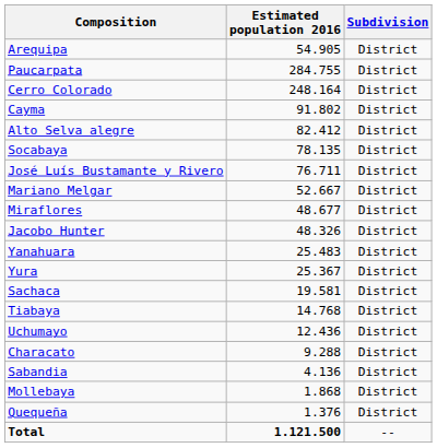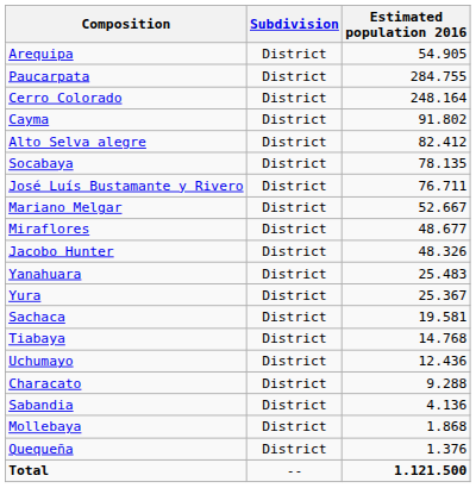 <table class="wikitable">
 <tr>
 <th>Composition</th>
+<th><a href='#'>Subdivision</a></th>
 <th>Estimated <br>population 2016</th>
-<th><a href='#'>Subdivision</a></th>
 </tr>
 <tr>
 <td><a href='#'>Arequipa</a></td>
+<td align=center>District</td>
 <td align=right>54.905</td>
-<td align=center>District</td>
 </tr>
 <tr>
 <td><a href='#'>Paucarpata</a></td>
+<td align=center>District</td>
 <td align=right>284.755</td>
-<td align=center>District</td>
 </tr>
 <tr>
 <td><a href='#'>Cerro Colorado</a></td>
+<td align=center>District</td>
 <td align=right>248.164</td>
-<td align=center>District</td>
 </tr>
 <tr>
 <td><a href='#'>Cayma</a></td>
+<td align=center>District</td>
 <td align=right>91.802</td>
-<td align=center>District</td>
 </tr>
 <tr>
 <td><a href='#'>Alto Selva alegre</a></td>
+<td align=center>District</td>
 <td align=right>82.412</td>
-<td align=center>District</td>
 </tr>
 <tr>
 <td><a href='#'>Socabaya</a></td>
+<td align=center>District</td>
 <td align=right>78.135</td>
-<td align=center>District</td>
 </tr>
 <tr>
 <td><a href='#'>José Luís Bustamante y Rivero</a></td>
+<td align=center>District</td>
 <td align=right>76.711</td>
-<td align=center>District</td>
 </tr>
 <tr>
 <td><a href='#'>Mariano Melgar</a></td>
+<td align=center>District</td>
 <td align=right>52.667</td>
-<td align=center>District</td>
 </tr>
 <tr>
 <td><a href='#'>Miraflores</a></td>
+<td align=center>District</td>
 <td align=right>48.677</td>
-<td align=center>District</td>
 </tr>
 <tr>
 <td><a href='#'>Jacobo Hunter</a></td>
+<td align=center>District</td>
 <td align=right>48.326</td>
-<td align=center>District</td>
 </tr>
 <tr>
 <td><a href='#'>Yanahuara</a></td>
+<td align=center>District</td>
 <td align=right>25.483</td>
-<td align=center>District</td>
 </tr>
 <tr>
 <td><a href='#'>Yura</a></td>
+<td align=center>District</td>
 <td align=right>25.367</td>
-<td align=center>District</td>
 </tr>
 <tr>
 <td><a href='#'>Sachaca</a></td>
+<td align=center>District</td>
 <td align=right>19.581</td>
-<td align=center>District</td>
 </tr>
 <tr>
 <td><a href='#'>Tiabaya</a></td>
+<td align=center>District</td>
 <td align=right>14.768</td>
-<td align=center>District</td>
 </tr>
 <tr>
 <td><a href='#'>Uchumayo</a></td>
+<td align=center>District</td>
 <td align=right>12.436</td>
-<td align=center>District</td>
 </tr>
 <tr>
 <td><a href='#'>Characato</a></td>
+<td align=center>District</td>
 <td align=right>9.288</td>
-<td align=center>District</td>
 </tr>
 <tr>
 <td><a href='#'>Sabandia</a></td>
+<td align=center>District</td>
 <td align=right>4.136</td>
-<td align=center>District</td>
 </tr>
 <tr>
 <td><a href='#'>Mollebaya</a></td>
+<td align=center>District</td>
 <td align=right>1.868</td>
-<td align=center>District</td>
 </tr>
 <tr>
 <td><a href='#'>Quequeña</a></td>
+<td align=center>District</td>
 <td align=right>1.376</td>
-<td align=center>District</td>
 </tr>
 <tr>
 <td><strong>Total</strong></td>
+<td align=center>--</td>
 <td align=right><strong>1.121.500</strong></td>
-<td align=center>--</td>
 </tr>
 </table>
